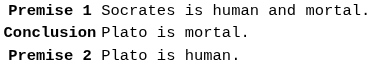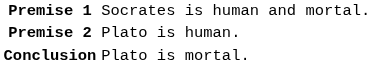 <table>
 <tr>
 <th>Premise 1</th>
 <td>Socrates is human and mortal.</td>
 </tr>
 <tr>
+<th>Premise 2</th>
+<td>Plato is human.</td>
+</tr>
+<tr>
 <th>Conclusion</th>
 <td>Plato is mortal.</td>
 </tr>
-<tr>
-<th>Premise 2</th>
-<td>Plato is human.</td>
-</tr>
 </table>
